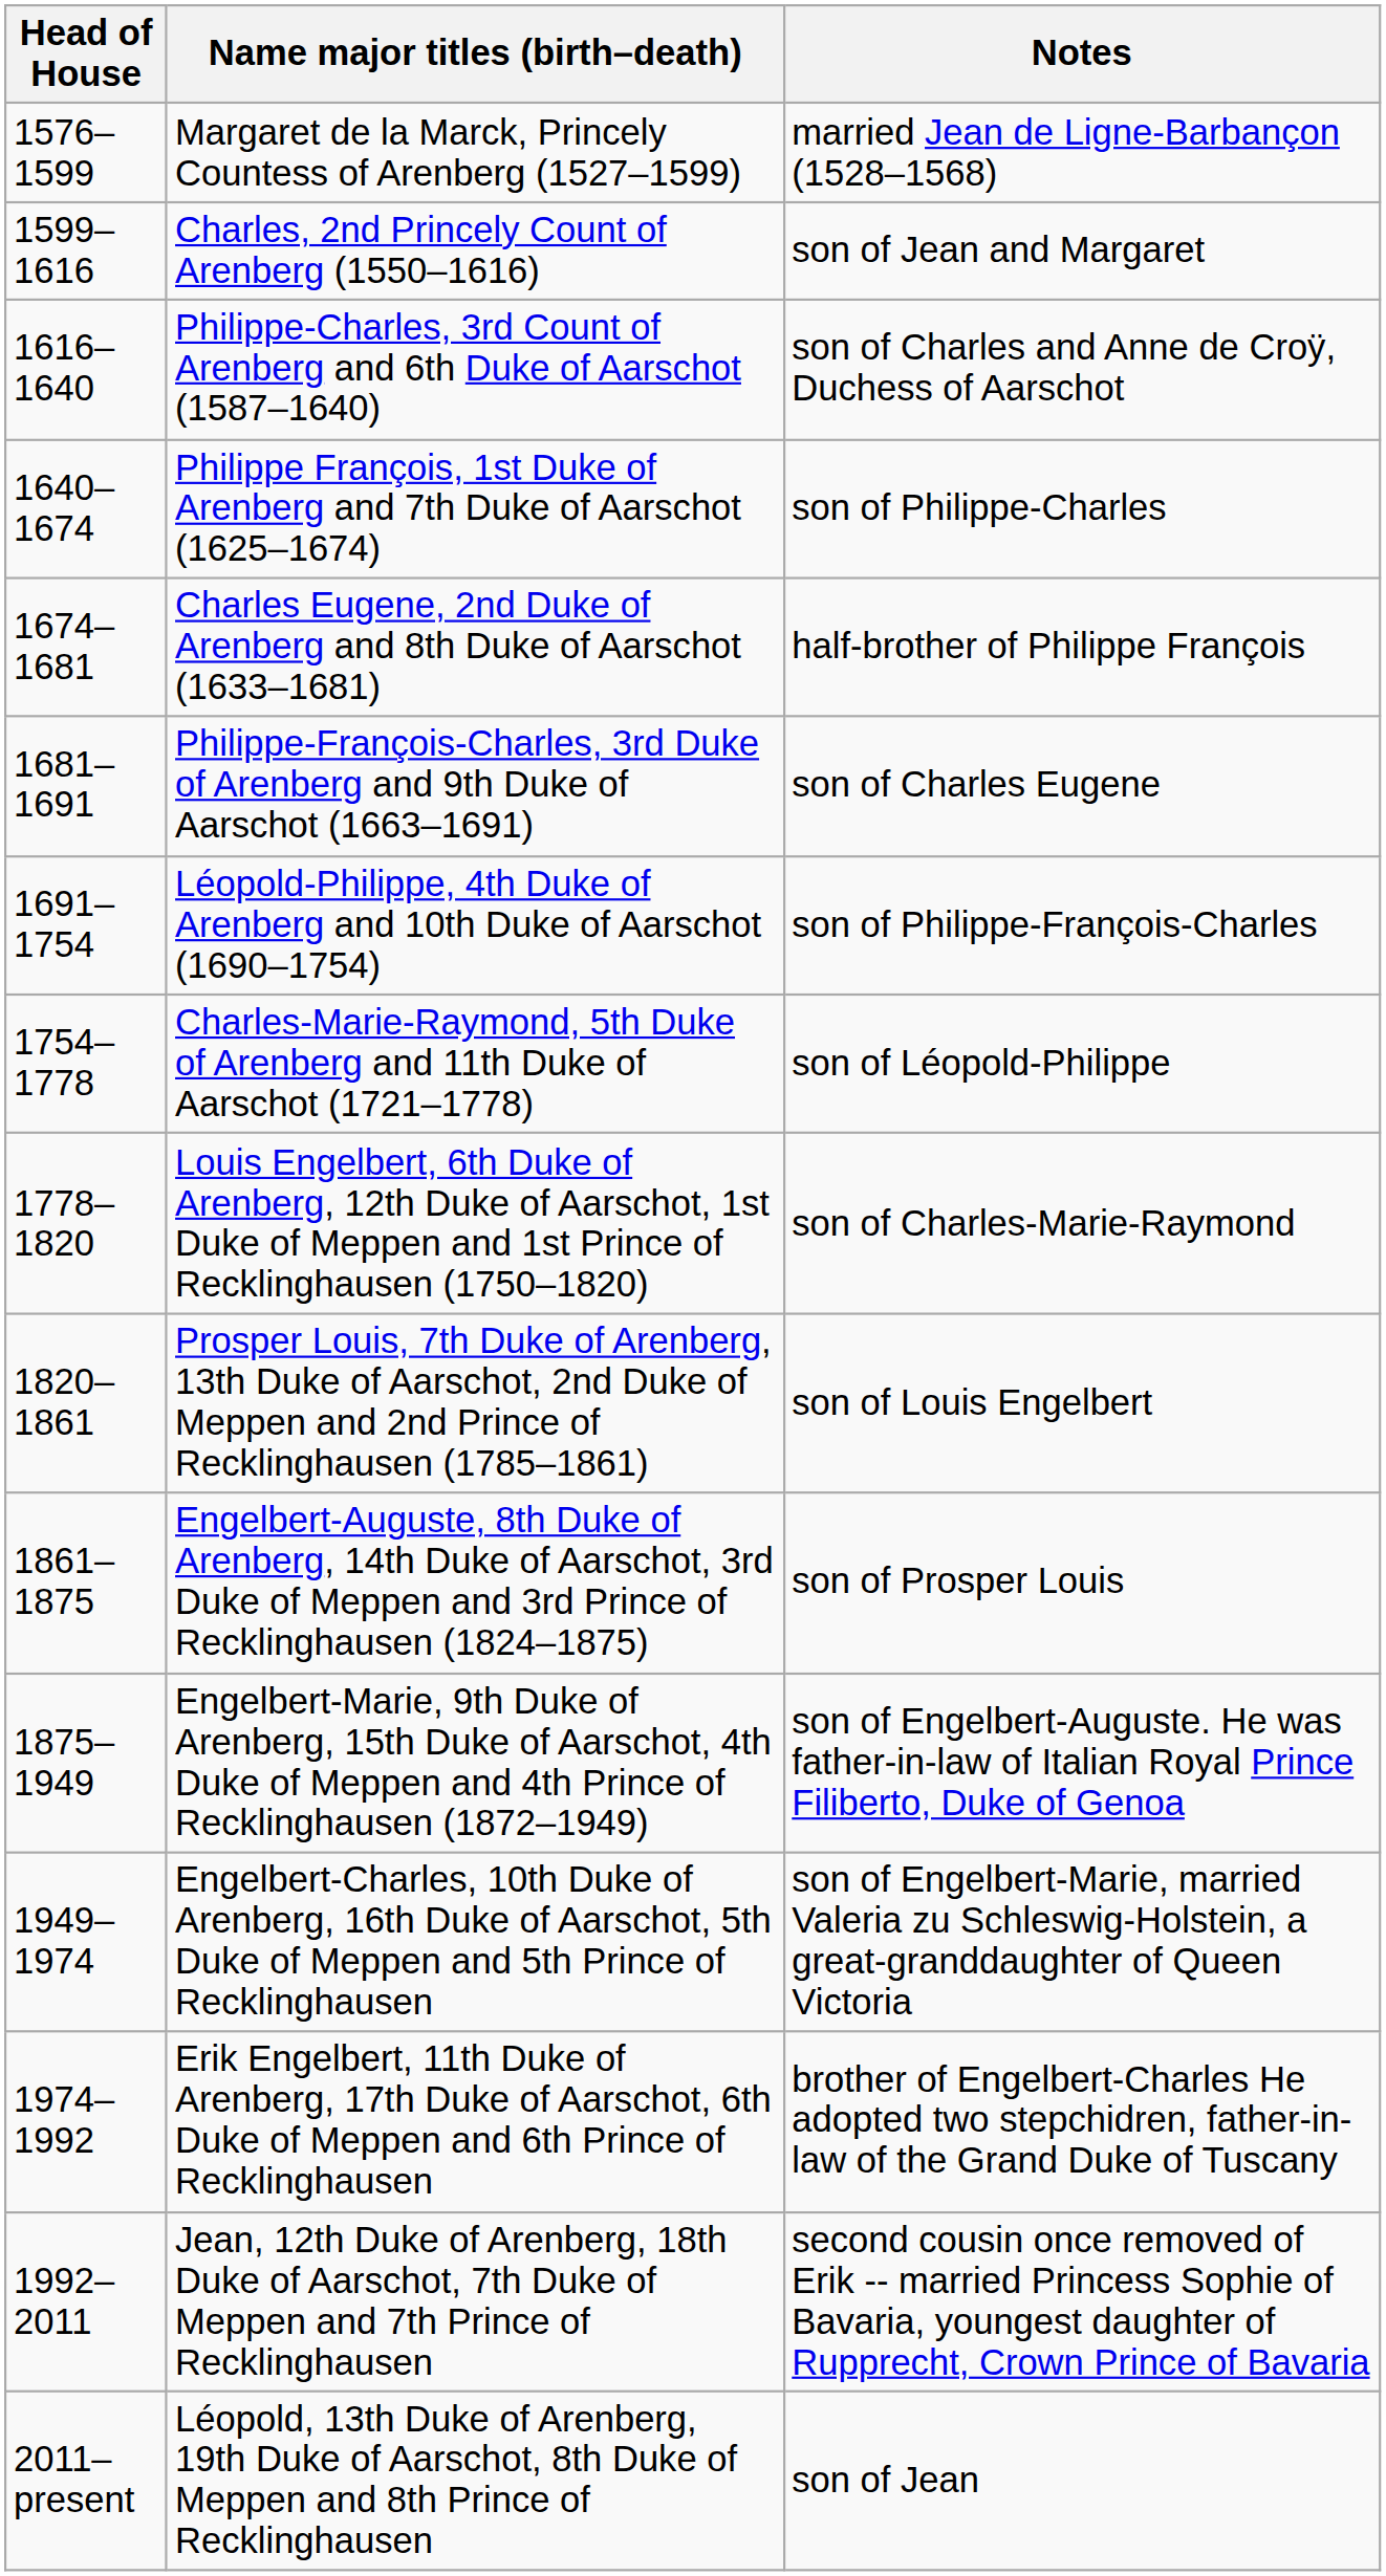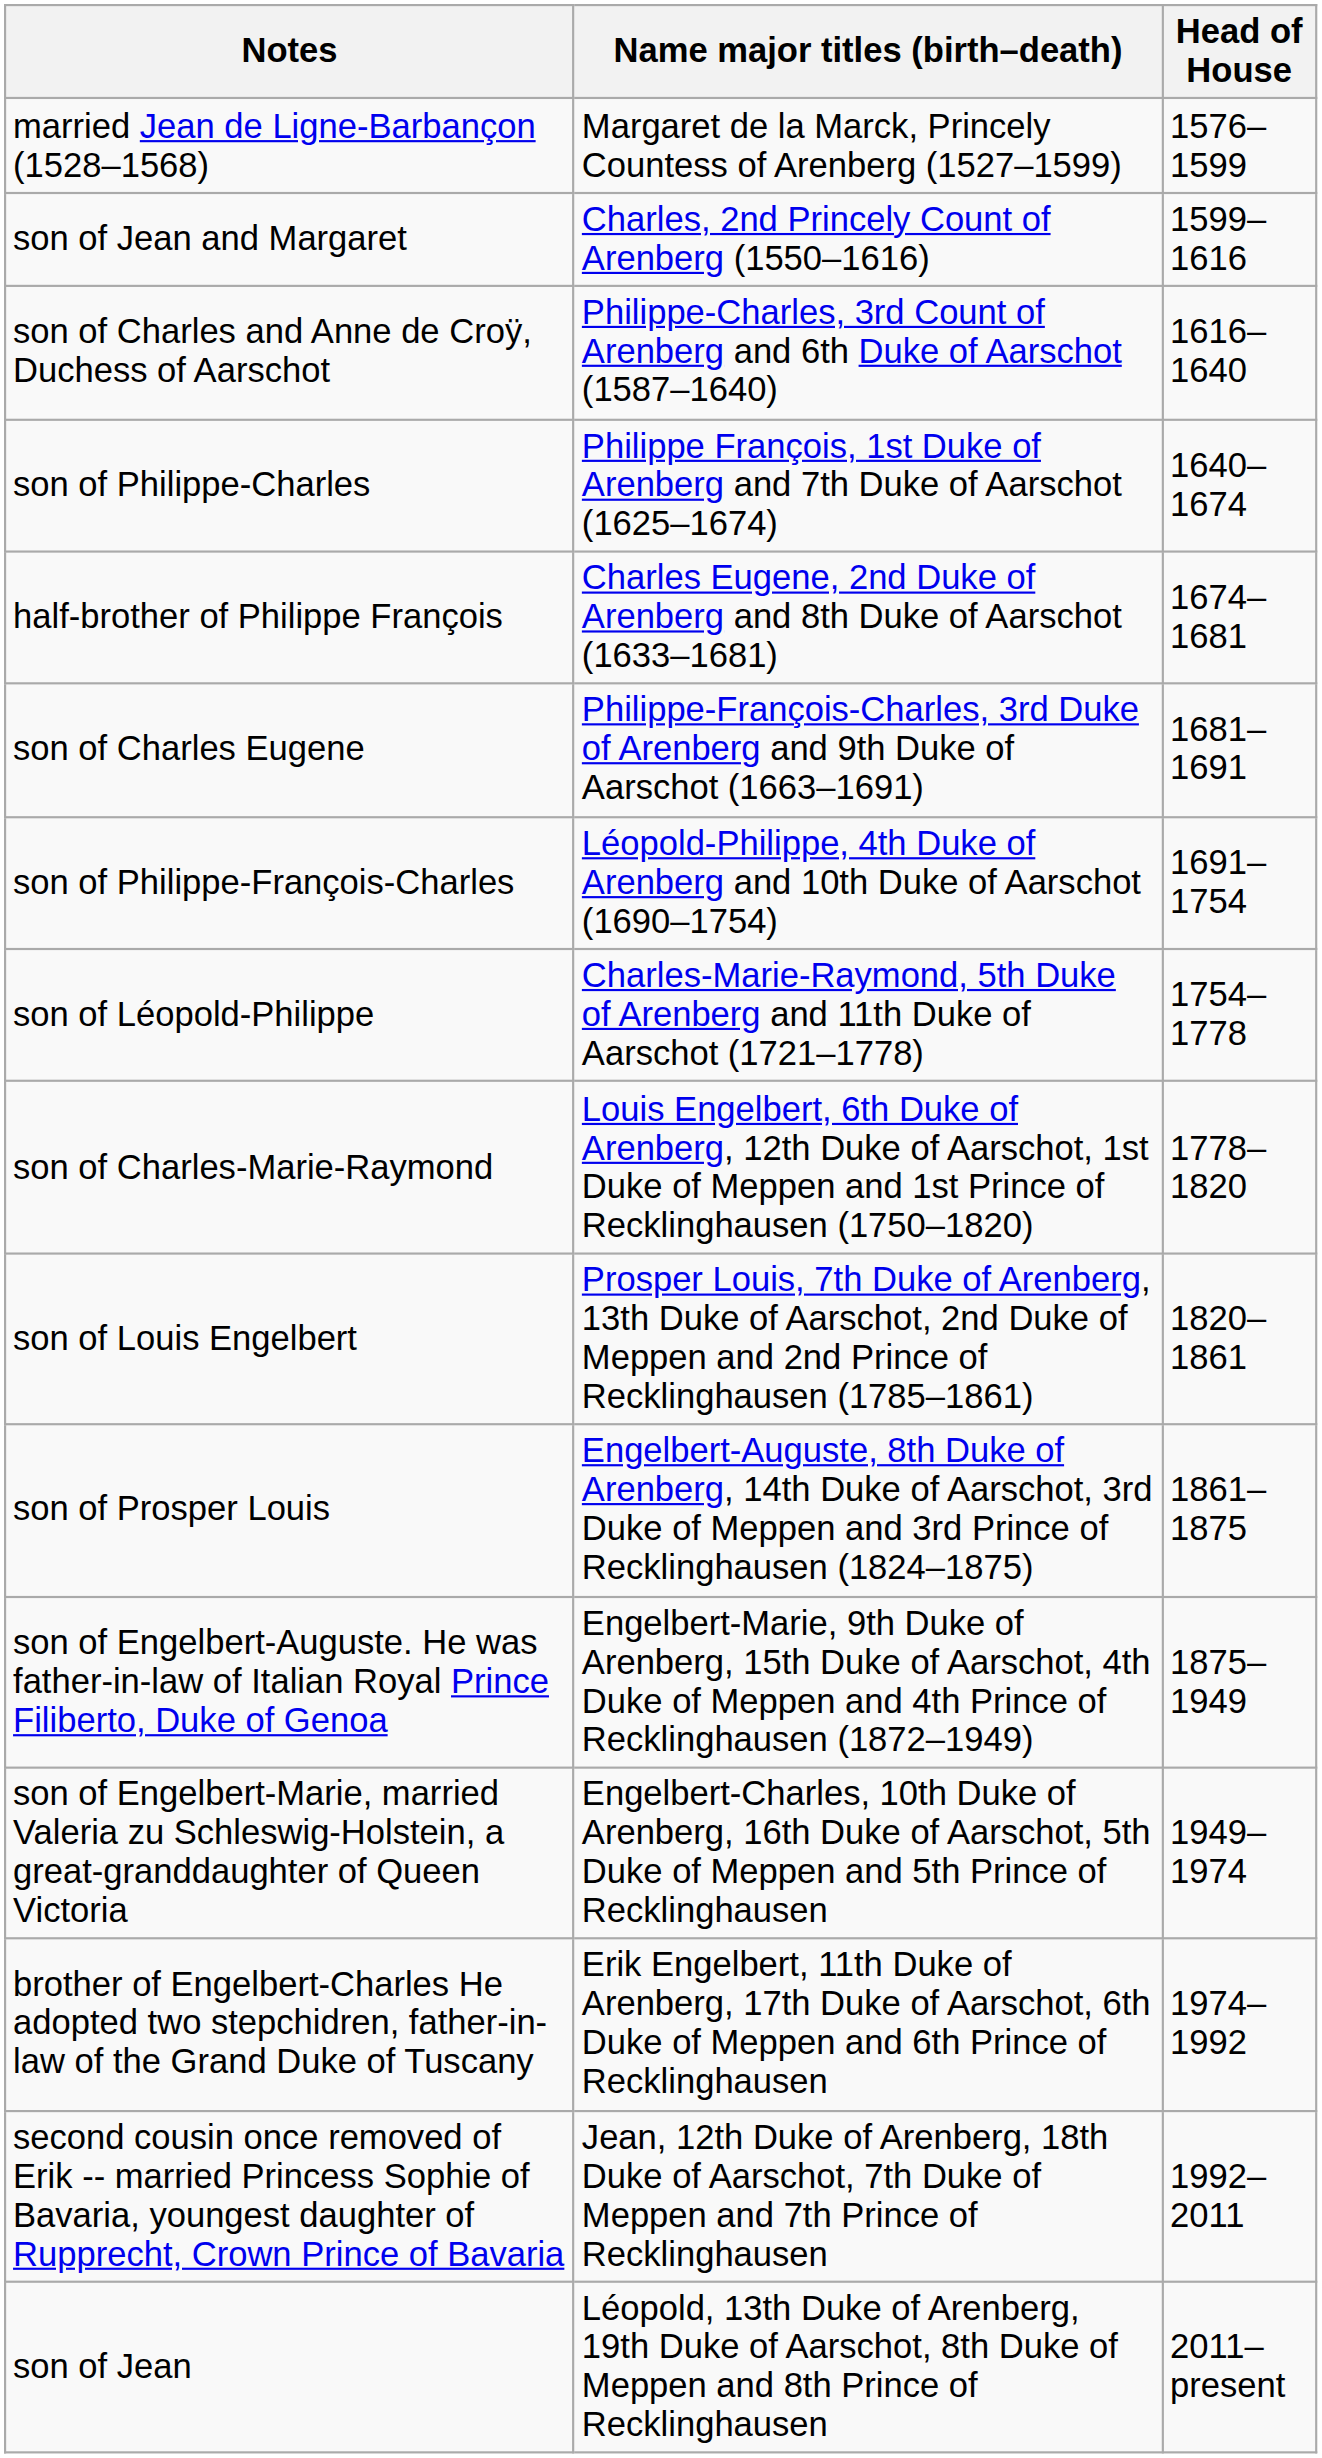 <table class="wikitable">
 <tr>
+<th>Notes</th>
+<th>Name major titles (birth–death)</th>
 <th>Head of House</th>
-<th>Name major titles (birth–death)</th>
-<th>Notes</th>
 </tr>
 <tr>
+<td>married <a href='#'>Jean de Ligne-Barbançon</a> (1528–1568)</td>
+<td>Margaret de la Marck, Princely Countess of Arenberg (1527–1599)</td>
 <td>1576–1599</td>
-<td>Margaret de la Marck, Princely Countess of Arenberg (1527–1599)</td>
-<td>married <a href='#'>Jean de Ligne-Barbançon</a> (1528–1568)</td>
 </tr>
 <tr>
+<td>son of Jean and Margaret</td>
+<td><a href='#'>Charles, 2nd Princely Count of Arenberg</a> (1550–1616)</td>
 <td>1599–1616</td>
-<td><a href='#'>Charles, 2nd Princely Count of Arenberg</a> (1550–1616)</td>
-<td>son of Jean and Margaret</td>
 </tr>
 <tr>
+<td>son of Charles and Anne de Croÿ, Duchess of Aarschot</td>
+<td><a href='#'>Philippe-Charles, 3rd Count of Arenberg</a> and 6th <a href='#'>Duke of Aarschot</a> (1587–1640)</td>
 <td>1616–1640</td>
-<td><a href='#'>Philippe-Charles, 3rd Count of Arenberg</a> and 6th <a href='#'>Duke of Aarschot</a> (1587–1640)</td>
-<td>son of Charles and Anne de Croÿ, Duchess of Aarschot</td>
 </tr>
 <tr>
+<td>son of Philippe-Charles</td>
+<td><a href='#'>Philippe François, 1st Duke of Arenberg</a> and 7th Duke of Aarschot (1625–1674)</td>
 <td>1640–1674</td>
-<td><a href='#'>Philippe François, 1st Duke of Arenberg</a> and 7th Duke of Aarschot (1625–1674)</td>
-<td>son of Philippe-Charles</td>
 </tr>
 <tr>
+<td>half-brother of Philippe François</td>
+<td><a href='#'>Charles Eugene, 2nd Duke of Arenberg</a> and 8th Duke of Aarschot (1633–1681)</td>
 <td>1674–1681</td>
-<td><a href='#'>Charles Eugene, 2nd Duke of Arenberg</a> and 8th Duke of Aarschot (1633–1681)</td>
-<td>half-brother of Philippe François</td>
 </tr>
 <tr>
+<td>son of Charles Eugene</td>
+<td><a href='#'>Philippe-François-Charles, 3rd Duke of Arenberg</a>  and 9th Duke of Aarschot (1663–1691)</td>
 <td>1681–1691</td>
-<td><a href='#'>Philippe-François-Charles, 3rd Duke of Arenberg</a>  and 9th Duke of Aarschot (1663–1691)</td>
-<td>son of Charles Eugene</td>
 </tr>
 <tr>
+<td>son of Philippe-François-Charles</td>
+<td><a href='#'>Léopold-Philippe, 4th Duke of Arenberg</a> and 10th Duke of Aarschot (1690–1754)</td>
 <td>1691–1754</td>
-<td><a href='#'>Léopold-Philippe, 4th Duke of Arenberg</a> and 10th Duke of Aarschot (1690–1754)</td>
-<td>son of Philippe-François-Charles</td>
 </tr>
 <tr>
+<td>son of Léopold-Philippe</td>
+<td><a href='#'>Charles-Marie-Raymond, 5th Duke of Arenberg</a> and 11th Duke of Aarschot (1721–1778)</td>
 <td>1754–1778</td>
-<td><a href='#'>Charles-Marie-Raymond, 5th Duke of Arenberg</a> and 11th Duke of Aarschot (1721–1778)</td>
-<td>son of Léopold-Philippe</td>
 </tr>
 <tr>
+<td>son of Charles-Marie-Raymond</td>
+<td><a href='#'>Louis Engelbert, 6th Duke of Arenberg</a>, 12th Duke of Aarschot, 1st Duke of Meppen and 1st Prince of Recklinghausen (1750–1820)</td>
 <td>1778–1820</td>
-<td><a href='#'>Louis Engelbert, 6th Duke of Arenberg</a>, 12th Duke of Aarschot, 1st Duke of Meppen and 1st Prince of Recklinghausen (1750–1820)</td>
-<td>son of Charles-Marie-Raymond</td>
 </tr>
 <tr>
+<td>son of Louis Engelbert</td>
+<td><a href='#'>Prosper Louis, 7th Duke of Arenberg</a>, 13th Duke of Aarschot, 2nd Duke of Meppen and 2nd Prince of Recklinghausen (1785–1861)</td>
 <td>1820–1861</td>
-<td><a href='#'>Prosper Louis, 7th Duke of Arenberg</a>, 13th Duke of Aarschot, 2nd Duke of Meppen and 2nd Prince of Recklinghausen (1785–1861)</td>
-<td>son of Louis Engelbert</td>
 </tr>
 <tr>
+<td>son of Prosper Louis</td>
+<td><a href='#'>Engelbert-Auguste, 8th Duke of Arenberg</a>, 14th Duke of Aarschot, 3rd Duke of Meppen and 3rd Prince of Recklinghausen (1824–1875)</td>
 <td>1861–1875</td>
-<td><a href='#'>Engelbert-Auguste, 8th Duke of Arenberg</a>, 14th Duke of Aarschot, 3rd Duke of Meppen and 3rd Prince of Recklinghausen (1824–1875)</td>
-<td>son of Prosper Louis</td>
 </tr>
 <tr>
+<td>son of Engelbert-Auguste. He was father-in-law of Italian Royal <a href='#'>Prince Filiberto, Duke of Genoa</a></td>
+<td>Engelbert-Marie, 9th Duke of Arenberg, 15th Duke of Aarschot, 4th Duke of Meppen and 4th Prince of Recklinghausen (1872–1949)</td>
 <td>1875–1949</td>
-<td>Engelbert-Marie, 9th Duke of Arenberg, 15th Duke of Aarschot, 4th Duke of Meppen and 4th Prince of Recklinghausen (1872–1949)</td>
-<td>son of Engelbert-Auguste. He was father-in-law of Italian Royal <a href='#'>Prince Filiberto, Duke of Genoa</a></td>
 </tr>
 <tr>
+<td>son of Engelbert-Marie, married Valeria zu Schleswig-Holstein, a great-granddaughter of Queen Victoria</td>
+<td>Engelbert-Charles, 10th Duke of Arenberg, 16th Duke of Aarschot, 5th Duke of Meppen and 5th Prince of Recklinghausen</td>
 <td>1949–1974</td>
-<td>Engelbert-Charles, 10th Duke of Arenberg, 16th Duke of Aarschot, 5th Duke of Meppen and 5th Prince of Recklinghausen</td>
-<td>son of Engelbert-Marie, married Valeria zu Schleswig-Holstein, a great-granddaughter of Queen Victoria</td>
 </tr>
 <tr>
+<td>brother of Engelbert-Charles He adopted two stepchidren, father-in-law of the Grand Duke of Tuscany</td>
+<td>Erik Engelbert, 11th Duke of Arenberg, 17th Duke of Aarschot, 6th Duke of Meppen and 6th Prince of Recklinghausen</td>
 <td>1974–1992</td>
-<td>Erik Engelbert, 11th Duke of Arenberg, 17th Duke of Aarschot, 6th Duke of Meppen and 6th Prince of Recklinghausen</td>
-<td>brother of Engelbert-Charles He adopted two stepchidren, father-in-law of the Grand Duke of Tuscany</td>
 </tr>
 <tr>
+<td>second cousin once removed of Erik -- married Princess Sophie of Bavaria, youngest daughter of <a href='#'>Rupprecht, Crown Prince of Bavaria</a></td>
+<td>Jean, 12th Duke of Arenberg, 18th Duke of Aarschot, 7th Duke of Meppen and 7th Prince of Recklinghausen</td>
 <td>1992–2011</td>
-<td>Jean, 12th Duke of Arenberg, 18th Duke of Aarschot, 7th Duke of Meppen and 7th Prince of Recklinghausen</td>
-<td>second cousin once removed of Erik -- married Princess Sophie of Bavaria, youngest daughter of <a href='#'>Rupprecht, Crown Prince of Bavaria</a></td>
 </tr>
 <tr>
+<td>son of Jean</td>
+<td>Léopold, 13th Duke of Arenberg, 19th Duke of Aarschot, 8th Duke of Meppen and 8th Prince of Recklinghausen</td>
 <td>2011–present</td>
-<td>Léopold, 13th Duke of Arenberg, 19th Duke of Aarschot, 8th Duke of Meppen and 8th Prince of Recklinghausen</td>
-<td>son of Jean</td>
 </tr>
 </table>
